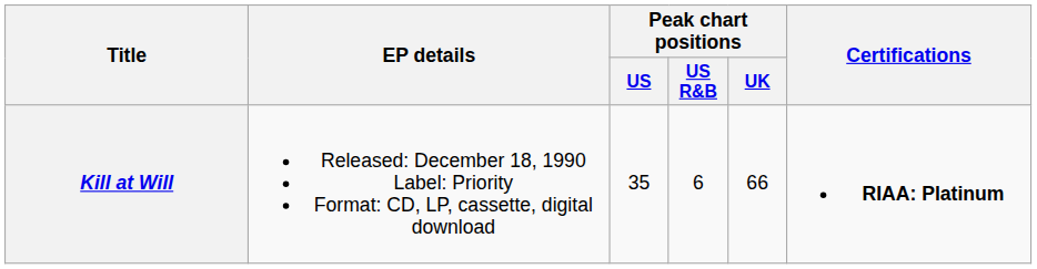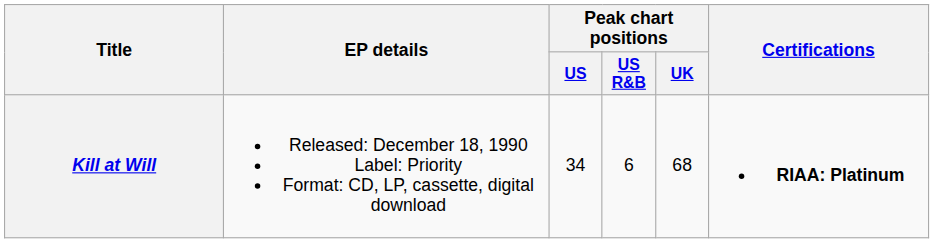 <table class="wikitable plainrowheaders" style="text-align:center;">
 <tr>
 <th scope="col" rowspan="2" style="width:12em;">Title</th>
 <th scope="col" rowspan="2" style="width:18em;">EP details</th>
 <th scope="col" colspan="3">Peak chart positions</th>
 <th scope="col" rowspan="2" style="width:12em;"><a href='#'>Certifications</a></th>
 </tr>
 <tr>
 <th scope="col" style="width:2.9em;font-size:90%;"><a href='#'>US</a><br></th>
 <th scope="col" style="width:2.9em;font-size:90%;"><a href='#'>US<br>R&B</a><br></th>
 <th scope="col" style="width:2.9em;font-size:90%;"><a href='#'>UK</a><br></th>
 </tr>
 <tr>
 <th scope="row"><em><a href='#'>Kill at Will</a></em></th>
 <td><br><ul><li>Released: December 18, 1990</li><li>Label: Priority</li><li>Format: CD, LP, cassette, digital download</li></ul></td>
-<td>35</td>
+<td>34</td>
 <td>6</td>
-<td>66</td>
+<td>68</td>
 <td><strong><br><ul><li>RIAA: Platinum</li></ul></strong></td>
 </tr>
 </table>
